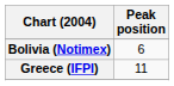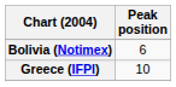 <table class="wikitable sortable plainrowheaders" style="text-align:center">
 <tr>
 <th scope="col">Chart (2004)</th>
 <th scope="col">Peak<br>position</th>
 </tr>
 <tr>
 </tr>
 <tr>
 </tr>
 <tr>
 </tr>
 <tr>
 <th scope="row">Bolivia (<a href='#'>Notimex</a>)</th>
 <td align="center">6</td>
 </tr>
 <tr>
 <th scope="row">Greece (<a href='#'>IFPI</a>)</th>
-<td>11</td>
+<td>10</td>
 </tr>
 <tr>
 </tr>
 <tr>
 </tr>
 <tr>
 </tr>
 <tr>
 </tr>
 <tr>
 </tr>
 <tr>
 </tr>
 <tr>
 </tr>
 <tr>
 </tr>
 </table>
